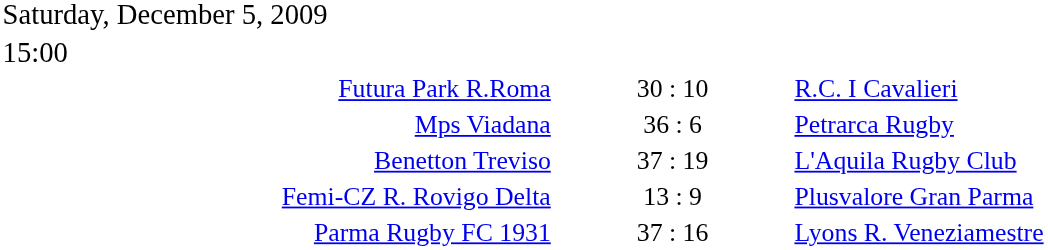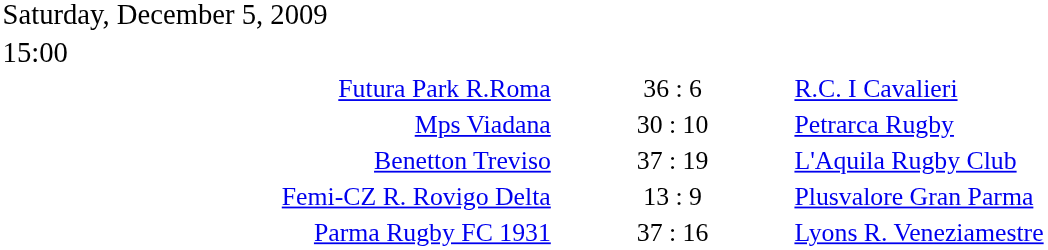 <table style="width:70%;" cellspacing="1">
 <tr>
 <th width=35%></th>
 <th width=15%></th>
 <th></th>
 </tr>
 <tr>
 <td>Saturday, December 5, 2009</td>
 </tr>
 <tr>
 <td>15:00</td>
 </tr>
 <tr style=font-size:90%>
 <td align=right><a href='#'>Futura Park R.Roma</a></td>
-<td align=center>30 : 10</td>
+<td align=center>36 : 6</td>
 <td><a href='#'>R.C. I Cavalieri</a></td>
 </tr>
 <tr style=font-size:90%>
 <td align=right><a href='#'>Mps Viadana</a></td>
-<td align=center>36 : 6</td>
+<td align=center>30 : 10</td>
 <td><a href='#'>Petrarca Rugby</a></td>
 </tr>
 <tr style=font-size:90%>
 <td align=right><a href='#'>Benetton Treviso</a></td>
 <td align=center>37 : 19</td>
 <td><a href='#'>L'Aquila Rugby Club</a></td>
 </tr>
 <tr style=font-size:90%>
 <td align=right><a href='#'>Femi-CZ R. Rovigo Delta</a></td>
 <td align=center>13 : 9</td>
 <td><a href='#'>Plusvalore Gran Parma</a></td>
 </tr>
 <tr style=font-size:90%>
 <td align=right><a href='#'>Parma Rugby FC 1931</a></td>
 <td align=center>37 : 16</td>
 <td><a href='#'>Lyons R. Veneziamestre</a></td>
 </tr>
 </table>
